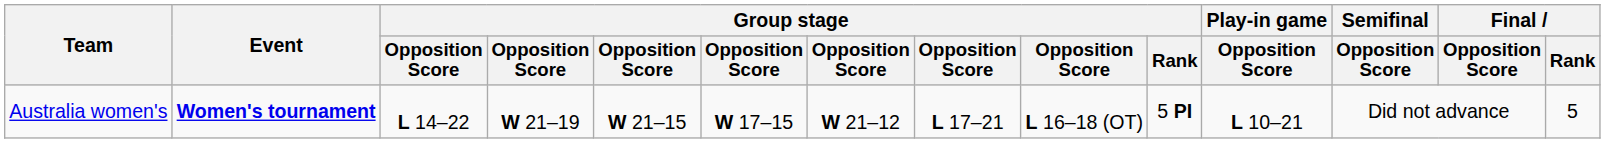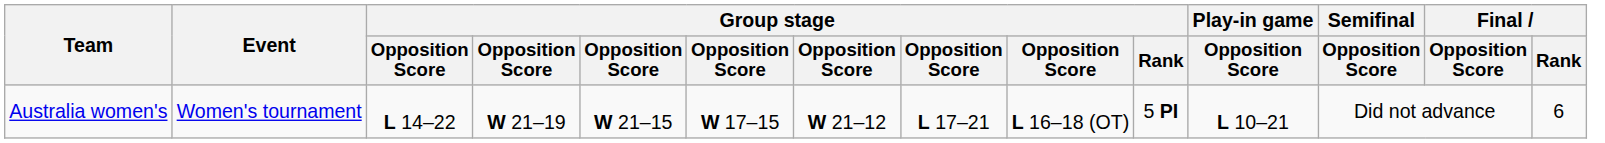 <table class=wikitable style=font-size:90%>
 <tr>
 <th rowspan=2>Team</th>
 <th rowspan=2>Event</th>
 <th colspan=8>Group stage</th>
 <th>Play-in game</th>
 <th>Semifinal</th>
 <th colspan=2>Final / </th>
 </tr>
 <tr style=font-size:95%>
 <th>Opposition<br>Score</th>
 <th>Opposition<br>Score</th>
 <th>Opposition<br>Score</th>
 <th>Opposition<br>Score</th>
 <th>Opposition<br>Score</th>
 <th>Opposition<br>Score</th>
 <th>Opposition<br>Score</th>
 <th>Rank</th>
 <th>Opposition<br>Score</th>
 <th>Opposition<br>Score</th>
 <th>Opposition<br>Score</th>
 <th>Rank</th>
 </tr>
 <tr align=center>
 <td align=left><a href='#'>Australia women's</a></td>
-<td align=left><strong><a href='#'>Women's tournament</a></strong></td>
+<td align=left><a href='#'>Women's tournament</a></td>
 <td><br><strong>L</strong> 14–22</td>
 <td><br><strong>W</strong> 21–19</td>
 <td><br><strong>W</strong> 21–15</td>
 <td><br><strong>W</strong> 17–15</td>
 <td><br><strong>W</strong> 21–12</td>
 <td><br><strong>L</strong> 17–21</td>
 <td><br><strong>L</strong> 16–18 (OT)</td>
 <td>5 <strong>PI</strong></td>
 <td><br><strong>L</strong> 10–21</td>
 <td colspan=2>Did not advance</td>
-<td>5</td>
+<td>6</td>
 </tr>
 </table>
